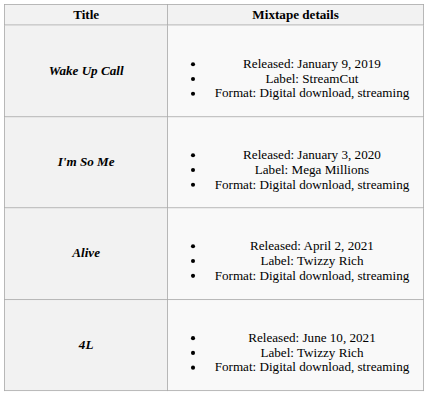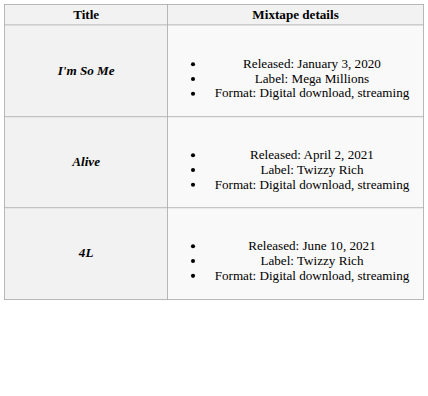 <table class="wikitable plainrowheaders" style="text-align:center;">
 <tr>
 <th scope="col" style="width:12em;">Title</th>
 <th scope="col" style="width:19em;">Mixtape details</th>
-</tr>
-<tr>
-<th scope="row"><em>Wake Up Call</em></th>
-<td><br><ul><li>Released: January 9, 2019</li><li>Label: StreamCut</li><li>Format: Digital download, streaming</li></ul></td>
 </tr>
 <tr>
 <th scope="row"><em>I'm So Me</em></th>
 <td><br><ul><li>Released: January 3, 2020</li><li>Label: Mega Millions</li><li>Format: Digital download, streaming</li></ul></td>
 </tr>
 <tr>
 <th scope="row"><em>Alive</em></th>
 <td><br><ul><li>Released: April 2, 2021</li><li>Label: Twizzy Rich</li><li>Format: Digital download, streaming</li></ul></td>
 </tr>
 <tr>
 <th scope="row"><em>4L</em></th>
 <td><br><ul><li>Released: June 10, 2021</li><li>Label: Twizzy Rich</li><li>Format: Digital download, streaming</li></ul></td>
 </tr>
 </table>
